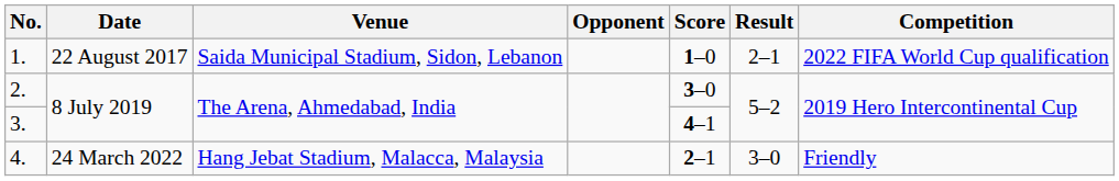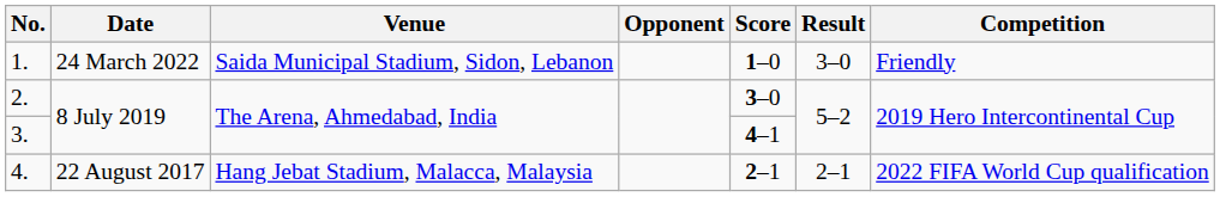 <table class="wikitable" style="font-size:100%;">
 <tr>
 <th>No.</th>
 <th>Date</th>
 <th>Venue</th>
 <th>Opponent</th>
 <th>Score</th>
 <th>Result</th>
 <th>Competition</th>
 </tr>
 <tr>
 <td>1.</td>
-<td>22 August 2017</td>
+<td>24 March 2022</td>
 <td><a href='#'>Saida Municipal Stadium</a>, <a href='#'>Sidon</a>, <a href='#'>Lebanon</a></td>
 <td></td>
 <td align=center><strong>1</strong>–0</td>
-<td align=center>2–1</td>
-<td><a href='#'>2022 FIFA World Cup qualification</a></td>
+<td align=center>3–0</td>
+<td><a href='#'>Friendly</a></td>
 </tr>
 <tr>
 <td>2.</td>
 <td rowspan=2>8 July 2019</td>
 <td rowspan=2><a href='#'>The Arena</a>, <a href='#'>Ahmedabad</a>, <a href='#'>India</a></td>
 <td rowspan=2></td>
 <td align=center><strong>3</strong>–0</td>
 <td rowspan=2 align=center>5–2</td>
 <td rowspan=2><a href='#'>2019 Hero Intercontinental Cup</a></td>
 </tr>
 <tr>
 <td>3.</td>
 <td align=center><strong>4</strong>–1</td>
 </tr>
 <tr>
 <td>4.</td>
-<td>24 March 2022</td>
+<td>22 August 2017</td>
 <td><a href='#'>Hang Jebat Stadium</a>, <a href='#'>Malacca</a>, <a href='#'>Malaysia</a></td>
 <td></td>
 <td align=center><strong>2</strong>–1</td>
-<td align=center>3–0</td>
-<td><a href='#'>Friendly</a></td>
+<td align=center>2–1</td>
+<td><a href='#'>2022 FIFA World Cup qualification</a></td>
 </tr>
 </table>
